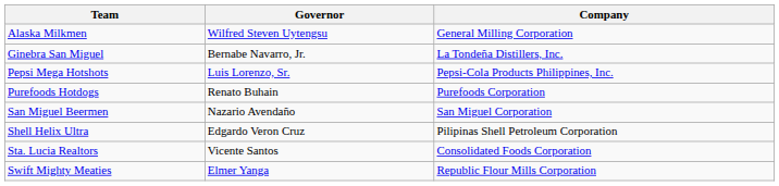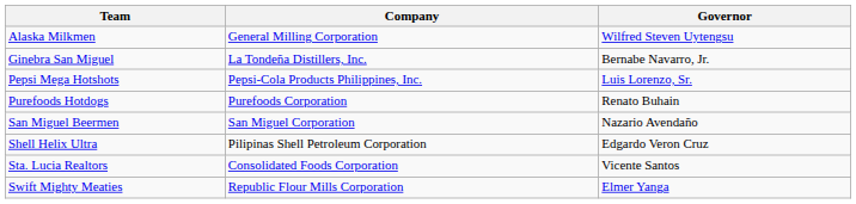 <table class="wikitable sortable" style="font-size:85%; width:70%">
 <tr>
 <th>Team</th>
+<th>Company</th>
 <th>Governor</th>
-<th>Company</th>
 </tr>
 <tr>
 <td><a href='#'>Alaska Milkmen</a></td>
+<td><a href='#'>General Milling Corporation</a></td>
 <td><a href='#'>Wilfred Steven Uytengsu</a></td>
-<td><a href='#'>General Milling Corporation</a></td>
 </tr>
 <tr>
 <td><a href='#'>Ginebra San Miguel</a></td>
+<td><a href='#'>La Tondeña Distillers, Inc.</a></td>
 <td>Bernabe Navarro, Jr.</td>
-<td><a href='#'>La Tondeña Distillers, Inc.</a></td>
 </tr>
 <tr>
 <td><a href='#'>Pepsi Mega Hotshots</a></td>
+<td><a href='#'>Pepsi-Cola Products Philippines, Inc.</a></td>
 <td><a href='#'>Luis Lorenzo, Sr.</a></td>
-<td><a href='#'>Pepsi-Cola Products Philippines, Inc.</a></td>
 </tr>
 <tr>
 <td><a href='#'>Purefoods Hotdogs</a></td>
+<td><a href='#'>Purefoods Corporation</a></td>
 <td>Renato Buhain</td>
-<td><a href='#'>Purefoods Corporation</a></td>
 </tr>
 <tr>
 <td><a href='#'>San Miguel Beermen</a></td>
+<td><a href='#'>San Miguel Corporation</a></td>
 <td>Nazario Avendaño</td>
-<td><a href='#'>San Miguel Corporation</a></td>
 </tr>
 <tr>
 <td><a href='#'>Shell Helix Ultra</a></td>
+<td>Pilipinas Shell Petroleum Corporation</td>
 <td>Edgardo Veron Cruz</td>
-<td>Pilipinas Shell Petroleum Corporation</td>
 </tr>
 <tr>
 <td><a href='#'>Sta. Lucia Realtors</a></td>
+<td><a href='#'>Consolidated Foods Corporation</a></td>
 <td>Vicente Santos</td>
-<td><a href='#'>Consolidated Foods Corporation</a></td>
 </tr>
 <tr>
 <td><a href='#'>Swift Mighty Meaties</a></td>
+<td><a href='#'>Republic Flour Mills Corporation</a></td>
 <td><a href='#'>Elmer Yanga</a></td>
-<td><a href='#'>Republic Flour Mills Corporation</a></td>
 </tr>
 </table>
